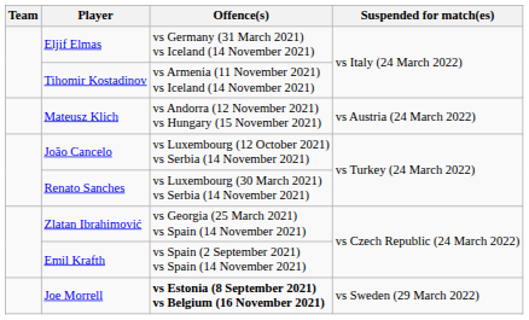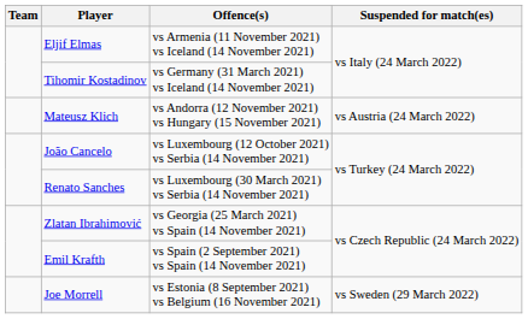 <table class="wikitable sortable" style="font-size:90%">
 <tr>
 <th>Team</th>
 <th>Player</th>
 <th>Offence(s)</th>
 <th>Suspended for match(es)</th>
 </tr>
 <tr>
 <td rowspan=2></td>
 <td><a href='#'>Eljif Elmas</a></td>
-<td> vs Germany (31 March 2021)<br> vs Iceland (14 November 2021)</td>
+<td> vs Armenia (11 November 2021)<br> vs Iceland (14 November 2021)</td>
 <td rowspan=2>vs Italy (24 March 2022)</td>
 </tr>
 <tr>
 <td><a href='#'>Tihomir Kostadinov</a></td>
-<td> vs Armenia (11 November 2021)<br> vs Iceland (14 November 2021)</td>
+<td> vs Germany (31 March 2021)<br> vs Iceland (14 November 2021)</td>
 </tr>
 <tr>
 <td></td>
 <td><a href='#'>Mateusz Klich</a></td>
 <td> vs Andorra (12 November 2021)<br> vs Hungary (15 November 2021)</td>
 <td>vs Austria (24 March 2022)</td>
 </tr>
 <tr>
 <td rowspan=2></td>
 <td><a href='#'>João Cancelo</a></td>
 <td> vs Luxembourg (12 October 2021)<br> vs Serbia (14 November 2021)</td>
 <td rowspan=2>vs Turkey (24 March 2022)</td>
 </tr>
 <tr>
 <td><a href='#'>Renato Sanches</a></td>
 <td> vs Luxembourg (30 March 2021)<br> vs Serbia (14 November 2021)</td>
 </tr>
 <tr>
 <td rowspan=2></td>
 <td><a href='#'>Zlatan Ibrahimović</a></td>
 <td> vs Georgia (25 March 2021)<br> vs Spain (14 November 2021)</td>
 <td rowspan=2>vs Czech Republic (24 March 2022)</td>
 </tr>
 <tr>
 <td><a href='#'>Emil Krafth</a></td>
 <td> vs Spain (2 September 2021)<br> vs Spain (14 November 2021)</td>
 </tr>
 <tr>
 <td></td>
 <td><a href='#'>Joe Morrell</a></td>
-<td><strong> vs Estonia (8 September 2021)<br> vs Belgium (16 November 2021)</strong></td>
+<td> vs Estonia (8 September 2021)<br> vs Belgium (16 November 2021)</td>
 <td>vs Sweden (29 March 2022)</td>
 </tr>
 </table>
